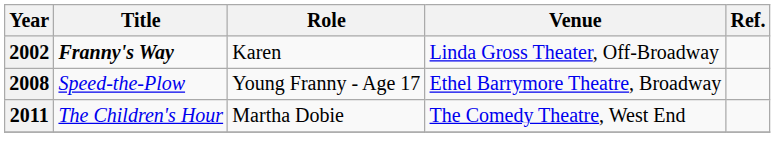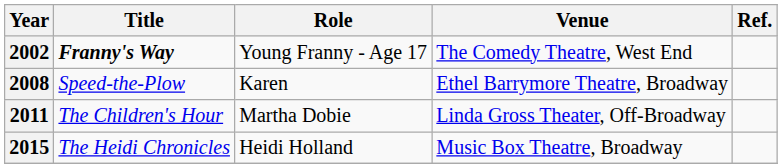 <table class="wikitable plainrowheaders sortable">
 <tr>
 <th scope="col">Year</th>
 <th scope="col">Title</th>
 <th scope="col">Role</th>
 <th scope="col">Venue</th>
 <th class=unsortable>Ref.</th>
 </tr>
 <tr>
 <th scope=row>2002</th>
 <td><strong><em>Franny's Way</em></strong></td>
-<td>Karen</td>
-<td><a href='#'>Linda Gross Theater</a>, Off-Broadway</td>
+<td>Young Franny - Age 17</td>
+<td><a href='#'>The Comedy Theatre</a>, West End</td>
 <td></td>
 </tr>
 <tr>
 <th scope=row>2008</th>
 <td><em><a href='#'>Speed-the-Plow</a></em></td>
-<td>Young Franny - Age 17</td>
+<td>Karen</td>
 <td><a href='#'>Ethel Barrymore Theatre</a>, Broadway</td>
 <td></td>
 </tr>
 <tr>
 <th scope=row>2011</th>
 <td><em><a href='#'>The Children's Hour</a></em></td>
 <td>Martha Dobie</td>
-<td><a href='#'>The Comedy Theatre</a>, West End</td>
+<td><a href='#'>Linda Gross Theater</a>, Off-Broadway</td>
+<td></td>
+</tr>
+<tr>
+<th scope=row>2015</th>
+<td><em><a href='#'>The Heidi Chronicles</a></em></td>
+<td>Heidi Holland</td>
+<td><a href='#'>Music Box Theatre</a>, Broadway</td>
 <td></td>
 </tr>
 <tr>
 </tr>
 </table>
